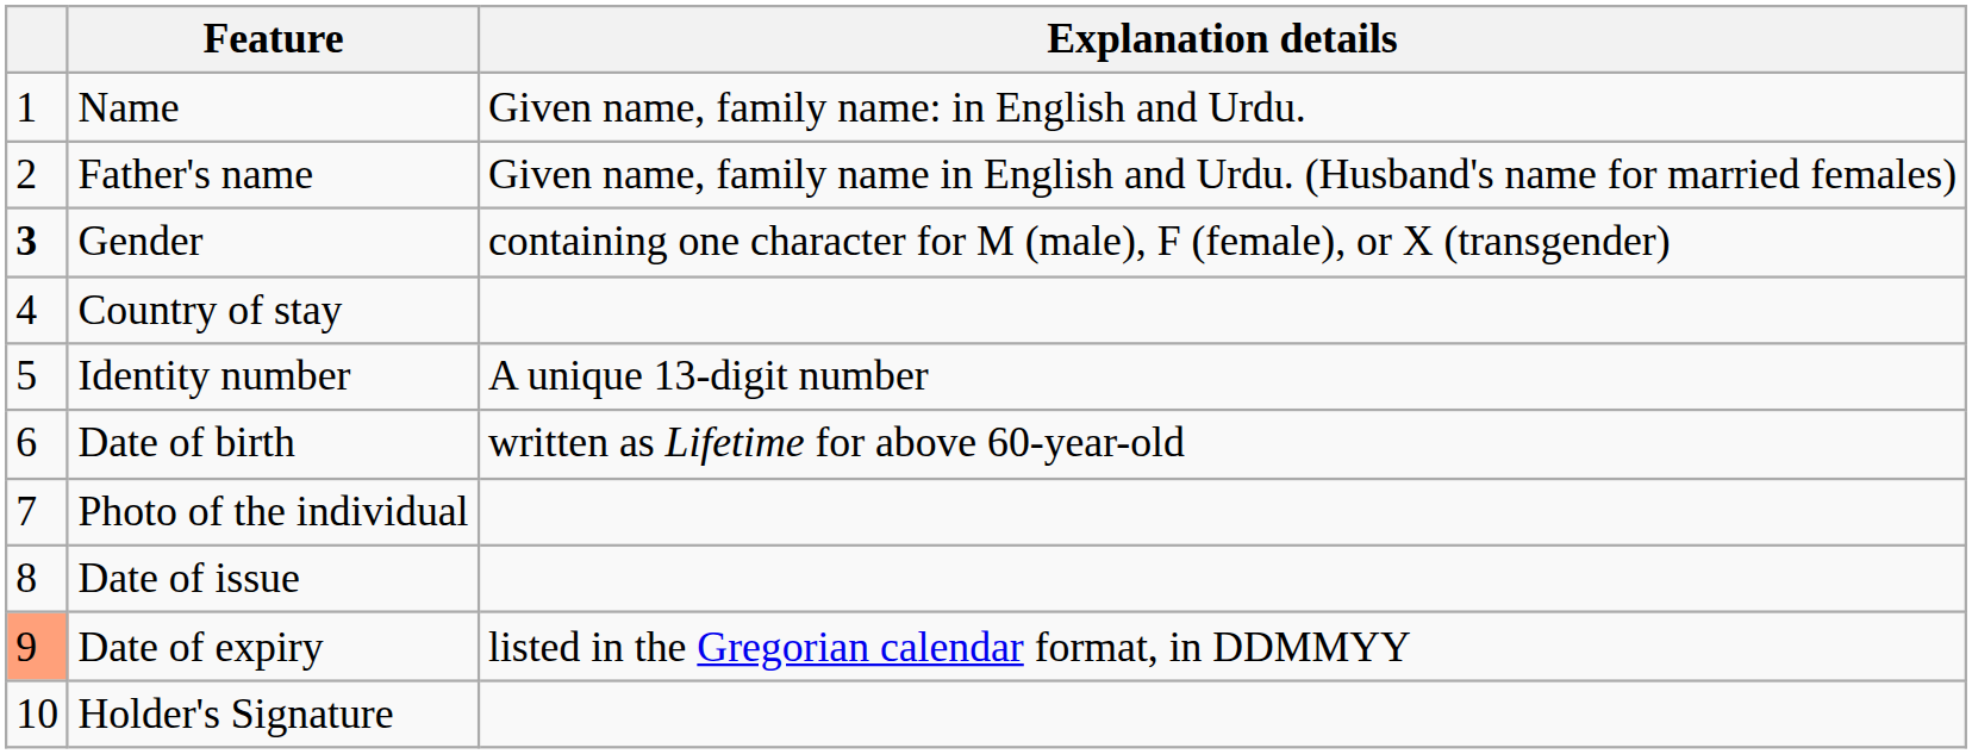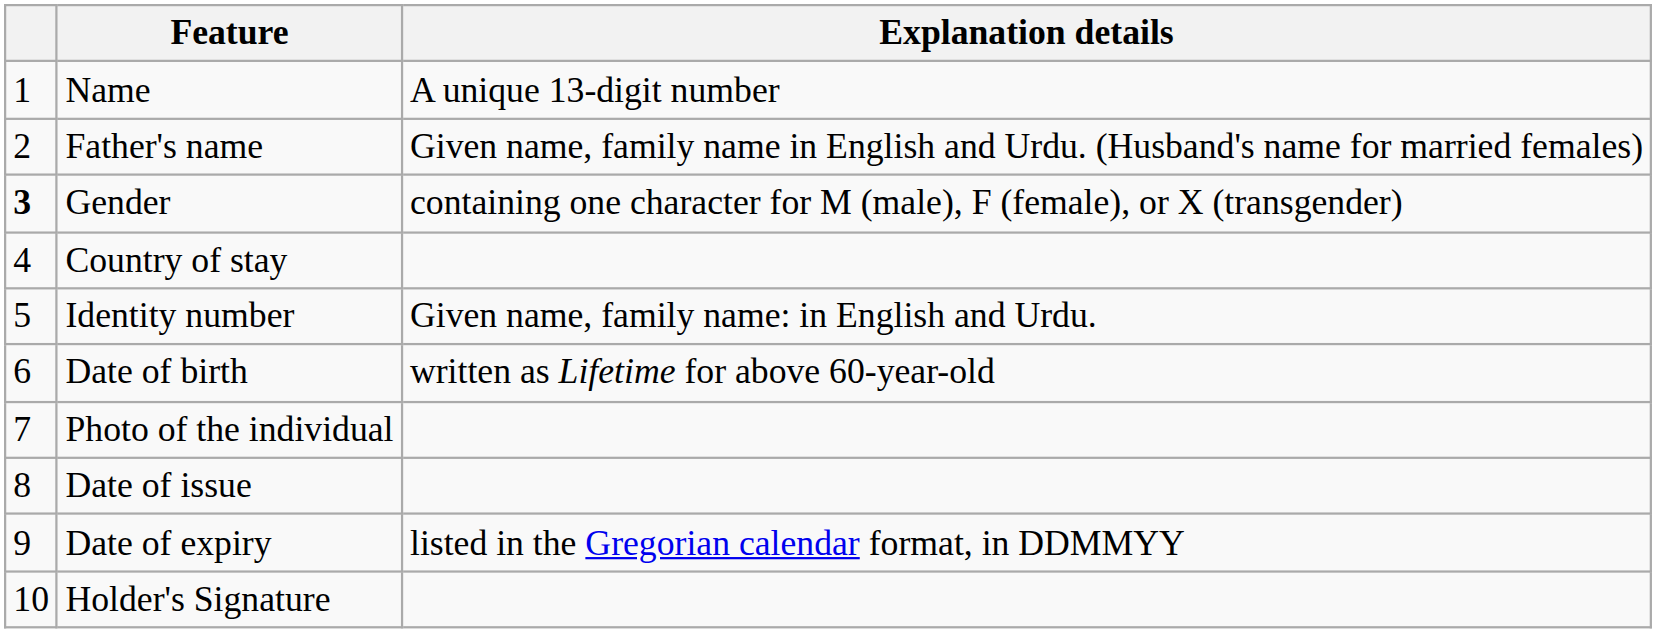 <table class="wikitable">
 <tr>
 <th></th>
 <th>Feature</th>
 <th>Explanation details</th>
 </tr>
 <tr>
 <td>1</td>
 <td>Name</td>
-<td>Given name, family name: in English and Urdu.</td>
+<td>A unique 13-digit number</td>
 </tr>
 <tr>
 <td>2</td>
 <td>Father's name</td>
 <td>Given name, family name in English and Urdu. (Husband's name for married females)</td>
 </tr>
 <tr>
 <td><strong>3</strong></td>
 <td>Gender</td>
 <td>containing one character for M (male), F (female), or X (transgender)</td>
 </tr>
 <tr>
 <td>4</td>
 <td>Country of stay</td>
 <td></td>
 </tr>
 <tr>
 <td>5</td>
 <td>Identity number</td>
-<td>A unique 13-digit number</td>
+<td>Given name, family name: in English and Urdu.</td>
 </tr>
 <tr>
 <td>6</td>
 <td>Date of birth</td>
 <td>written as <em>Lifetime</em> for above 60-year-old</td>
 </tr>
 <tr>
 <td>7</td>
 <td>Photo of the individual</td>
 <td></td>
 </tr>
 <tr>
 <td>8</td>
 <td>Date of issue</td>
 <td></td>
 </tr>
 <tr>
-<td style="background: lightsalmon;">9</td>
+<td>9</td>
 <td>Date of expiry</td>
 <td>listed in the <a href='#'>Gregorian calendar</a> format, in DDMMYY</td>
 </tr>
 <tr>
 <td>10</td>
 <td>Holder's Signature</td>
 <td></td>
 </tr>
 </table>
